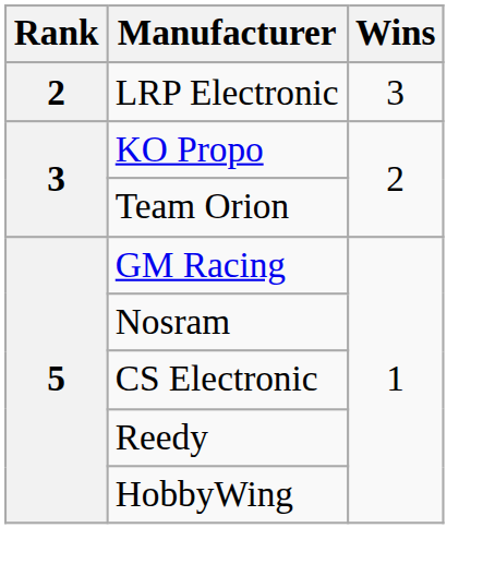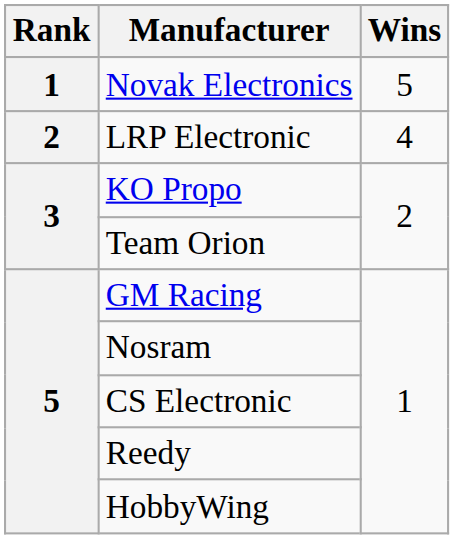 <table class="wikitable">
 <tr>
 <th>Rank</th>
 <th>Manufacturer</th>
 <th>Wins</th>
 </tr>
 <tr>
+<th>1</th>
+<td> <a href='#'>Novak Electronics</a></td>
+<td style="text-align:center;">5</td>
+</tr>
+<tr>
 <th>2</th>
 <td> LRP Electronic</td>
-<td style="text-align:center;">3</td>
+<td style="text-align:center;">4</td>
 </tr>
 <tr>
 <th rowspan="2">3</th>
 <td> <a href='#'>KO Propo</a></td>
 <td rowspan="2" style="text-align:center;">2</td>
 </tr>
 <tr>
 <td> Team Orion</td>
 </tr>
 <tr>
 <th rowspan="5">5</th>
 <td> <a href='#'>GM Racing</a></td>
 <td rowspan="5" style="text-align:center;">1</td>
 </tr>
 <tr>
 <td> Nosram</td>
 </tr>
 <tr>
 <td> CS Electronic</td>
 </tr>
 <tr>
 <td> Reedy</td>
 </tr>
 <tr>
 <td> HobbyWing</td>
 </tr>
 </table>
